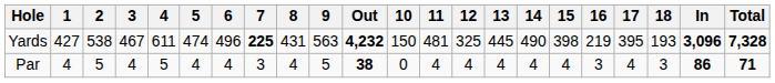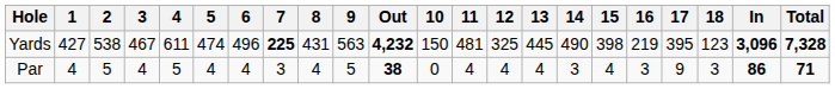 <table class="wikitable" style="text-align:center">
 <tr>
 <th align="left">Hole</th>
 <th>1</th>
 <th>2</th>
 <th>3</th>
 <th>4</th>
 <th>5</th>
 <th>6</th>
 <th>7</th>
 <th>8</th>
 <th>9</th>
 <th>Out</th>
 <th>10</th>
 <th>11</th>
 <th>12</th>
 <th>13</th>
 <th>14</th>
 <th>15</th>
 <th>16</th>
 <th>17</th>
 <th>18</th>
 <th>In</th>
 <th>Total</th>
 </tr>
 <tr>
 <td align="center">Yards</td>
 <td>427</td>
 <td>538</td>
 <td>467</td>
 <td>611</td>
 <td>474</td>
 <td>496</td>
 <td><strong>225</strong></td>
 <td>431</td>
 <td>563</td>
 <td><strong>4,232</strong></td>
 <td>150</td>
 <td>481</td>
 <td>325</td>
 <td>445</td>
 <td>490</td>
 <td>398</td>
 <td>219</td>
 <td>395</td>
-<td>193</td>
+<td>123</td>
 <td><strong>3,096</strong></td>
 <td><strong>7,328</strong></td>
 </tr>
 <tr>
 <td align="center">Par</td>
 <td>4</td>
 <td>5</td>
 <td>4</td>
 <td>5</td>
 <td>4</td>
 <td>4</td>
 <td>3</td>
 <td>4</td>
 <td>5</td>
 <td><strong>38</strong></td>
 <td>0</td>
 <td>4</td>
 <td>4</td>
 <td>4</td>
-<td>4</td>
+<td>3</td>
 <td>4</td>
 <td>3</td>
-<td>4</td>
+<td>9</td>
 <td>3</td>
 <td><strong>86</strong></td>
 <td><strong>71</strong></td>
 </tr>
 </table>
